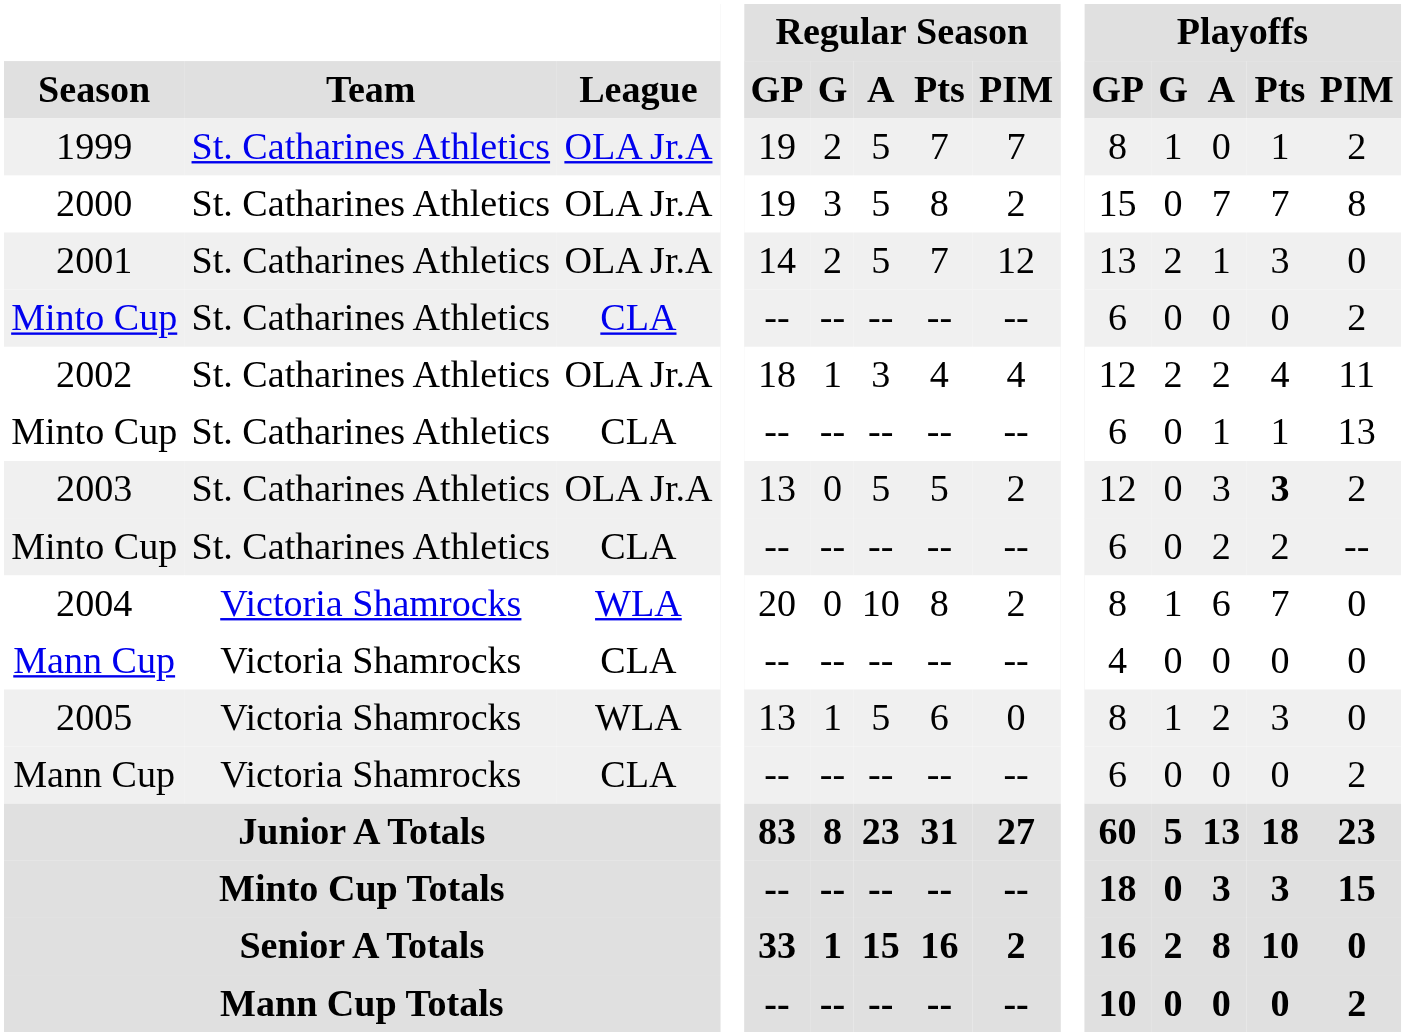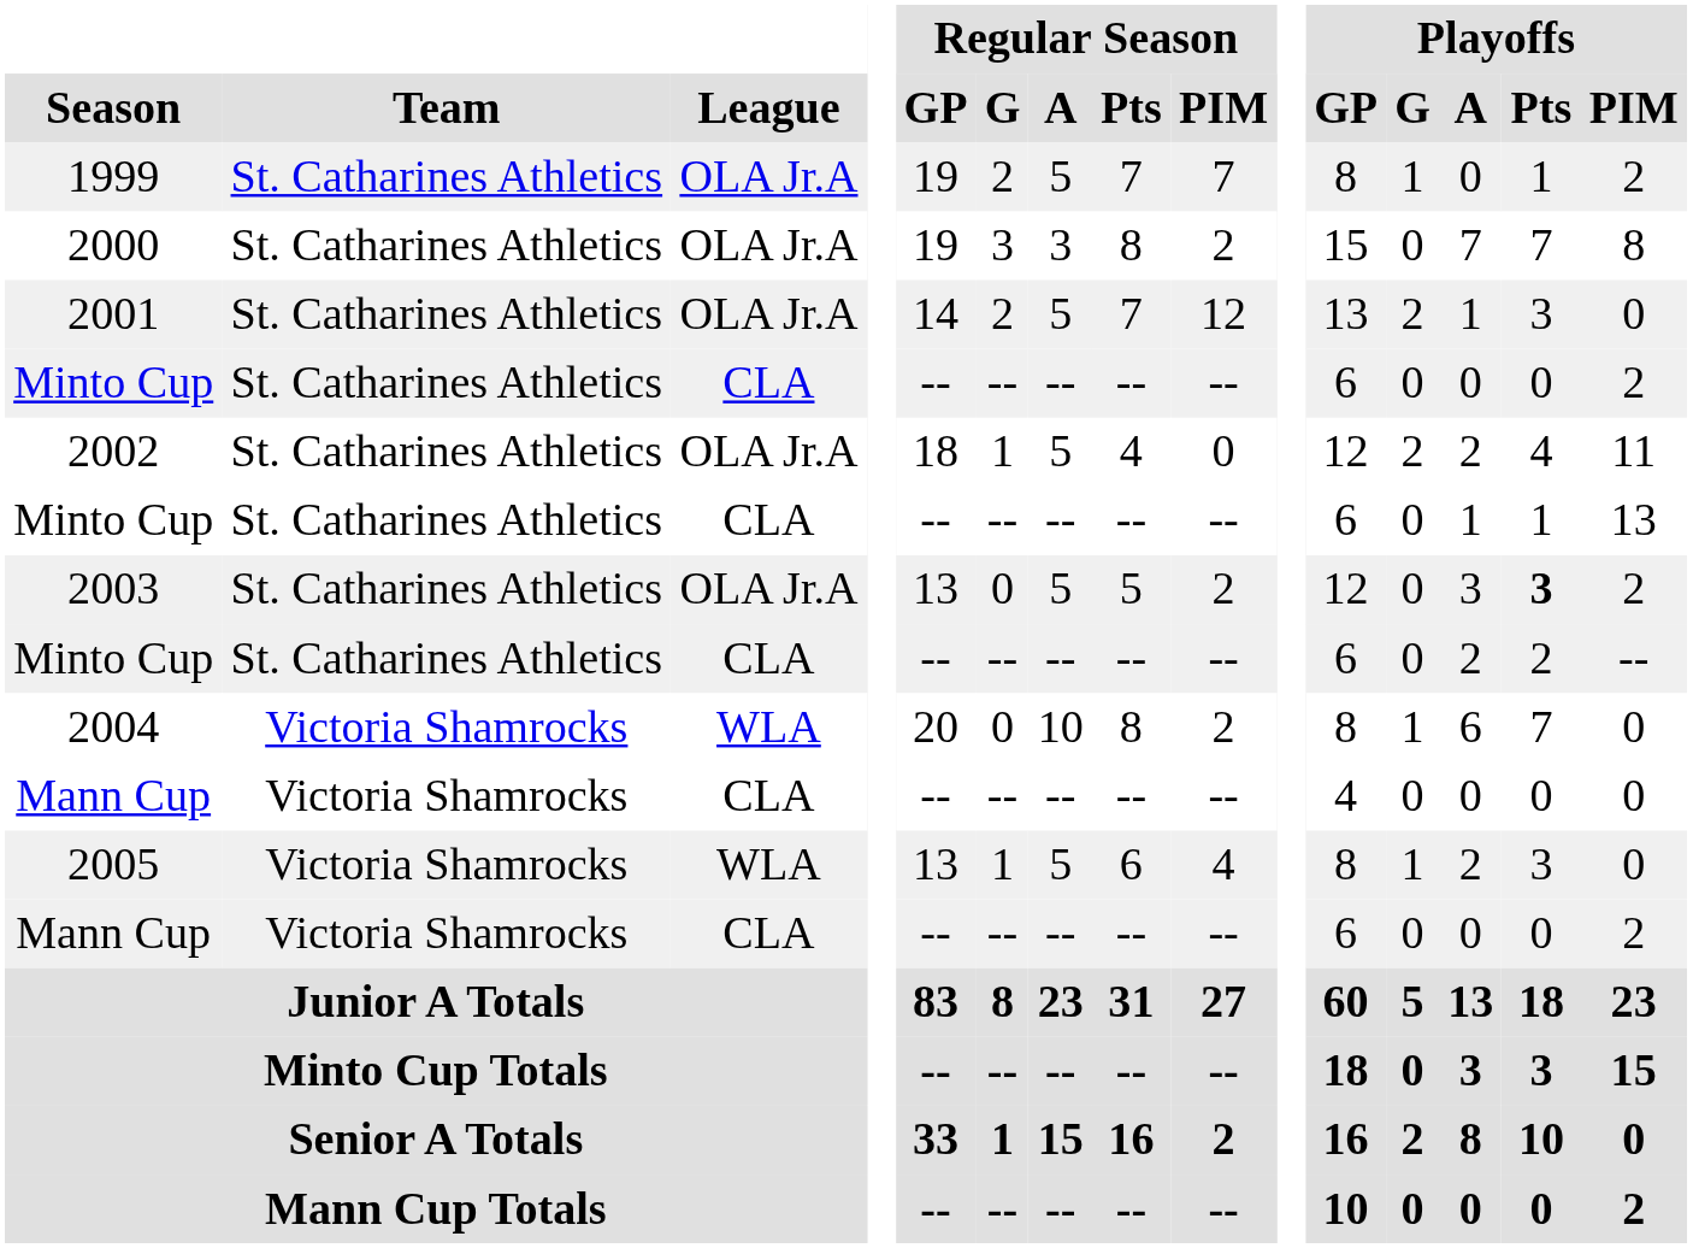 <table BORDER="0" CELLPADDING="3" CELLSPACING="0">
 <tr ALIGN="center" bgcolor="#e0e0e0">
 <th colspan="3" bgcolor="#ffffff"> </th>
 <th rowspan="99" bgcolor="#ffffff"> </th>
 <th colspan="5">Regular Season</th>
 <th rowspan="99" bgcolor="#ffffff"> </th>
 <th colspan="5">Playoffs</th>
 </tr>
 <tr ALIGN="center" bgcolor="#e0e0e0">
 <th>Season</th>
 <th>Team</th>
 <th>League</th>
 <th>GP</th>
 <th>G</th>
 <th>A</th>
 <th>Pts</th>
 <th>PIM</th>
 <th>GP</th>
 <th>G</th>
 <th>A</th>
 <th>Pts</th>
 <th>PIM</th>
 </tr>
 <tr ALIGN="center" bgcolor="#f0f0f0">
 <td>1999</td>
 <td><a href='#'>St. Catharines Athletics</a></td>
 <td><a href='#'>OLA Jr.A</a></td>
 <td>19</td>
 <td>2</td>
 <td>5</td>
 <td>7</td>
 <td>7</td>
 <td>8</td>
 <td>1</td>
 <td>0</td>
 <td>1</td>
 <td>2</td>
 </tr>
 <tr ALIGN="center">
 <td>2000</td>
 <td>St. Catharines Athletics</td>
 <td>OLA Jr.A</td>
 <td>19</td>
 <td>3</td>
-<td>5</td>
+<td>3</td>
 <td>8</td>
 <td>2</td>
 <td>15</td>
 <td>0</td>
 <td>7</td>
 <td>7</td>
 <td>8</td>
 </tr>
 <tr ALIGN="center" bgcolor="#f0f0f0">
 <td>2001</td>
 <td>St. Catharines Athletics</td>
 <td>OLA Jr.A</td>
 <td>14</td>
 <td>2</td>
 <td>5</td>
 <td>7</td>
 <td>12</td>
 <td>13</td>
 <td>2</td>
 <td>1</td>
 <td>3</td>
 <td>0</td>
 </tr>
 <tr ALIGN="center" bgcolor="#f0f0f0">
 <td><a href='#'>Minto Cup</a></td>
 <td>St. Catharines Athletics</td>
 <td><a href='#'>CLA</a></td>
 <td>--</td>
 <td>--</td>
 <td>--</td>
 <td>--</td>
 <td>--</td>
 <td>6</td>
 <td>0</td>
 <td>0</td>
 <td>0</td>
 <td>2</td>
 </tr>
 <tr ALIGN="center">
 <td>2002</td>
 <td>St. Catharines Athletics</td>
 <td>OLA Jr.A</td>
 <td>18</td>
 <td>1</td>
-<td>3</td>
+<td>5</td>
 <td>4</td>
-<td>4</td>
+<td>0</td>
 <td>12</td>
 <td>2</td>
 <td>2</td>
 <td>4</td>
 <td>11</td>
 </tr>
 <tr ALIGN="center">
 <td>Minto Cup</td>
 <td>St. Catharines Athletics</td>
 <td>CLA</td>
 <td>--</td>
 <td>--</td>
 <td>--</td>
 <td>--</td>
 <td>--</td>
 <td>6</td>
 <td>0</td>
 <td>1</td>
 <td>1</td>
 <td>13</td>
 </tr>
 <tr ALIGN="center" bgcolor="#f0f0f0">
 <td>2003</td>
 <td>St. Catharines Athletics</td>
 <td>OLA Jr.A</td>
 <td>13</td>
 <td>0</td>
 <td>5</td>
 <td>5</td>
 <td>2</td>
 <td>12</td>
 <td>0</td>
 <td>3</td>
 <td><strong>3</strong></td>
 <td>2</td>
 </tr>
 <tr ALIGN="center" bgcolor="#f0f0f0">
 <td>Minto Cup</td>
 <td>St. Catharines Athletics</td>
 <td>CLA</td>
 <td>--</td>
 <td>--</td>
 <td>--</td>
 <td>--</td>
 <td>--</td>
 <td>6</td>
 <td>0</td>
 <td>2</td>
 <td>2</td>
 <td>--</td>
 </tr>
 <tr ALIGN="center">
 <td>2004</td>
 <td><a href='#'>Victoria Shamrocks</a></td>
 <td><a href='#'>WLA</a></td>
 <td>20</td>
 <td>0</td>
 <td>10</td>
 <td>8</td>
 <td>2</td>
 <td>8</td>
 <td>1</td>
 <td>6</td>
 <td>7</td>
 <td>0</td>
 </tr>
 <tr ALIGN="center">
 <td><a href='#'>Mann Cup</a></td>
 <td>Victoria Shamrocks</td>
 <td>CLA</td>
 <td>--</td>
 <td>--</td>
 <td>--</td>
 <td>--</td>
 <td>--</td>
 <td>4</td>
 <td>0</td>
 <td>0</td>
 <td>0</td>
 <td>0</td>
 </tr>
 <tr ALIGN="center" bgcolor="#f0f0f0">
 <td>2005</td>
 <td>Victoria Shamrocks</td>
 <td>WLA</td>
 <td>13</td>
 <td>1</td>
 <td>5</td>
 <td>6</td>
-<td>0</td>
+<td>4</td>
 <td>8</td>
 <td>1</td>
 <td>2</td>
 <td>3</td>
 <td>0</td>
 </tr>
 <tr ALIGN="center" bgcolor="#f0f0f0">
 <td>Mann Cup</td>
 <td>Victoria Shamrocks</td>
 <td>CLA</td>
 <td>--</td>
 <td>--</td>
 <td>--</td>
 <td>--</td>
 <td>--</td>
 <td>6</td>
 <td>0</td>
 <td>0</td>
 <td>0</td>
 <td>2</td>
 </tr>
 <tr ALIGN="center" bgcolor="#e0e0e0">
 <th colspan="3">Junior A Totals</th>
 <th>83</th>
 <th>8</th>
 <th>23</th>
 <th>31</th>
 <th>27</th>
 <th>60</th>
 <th>5</th>
 <th>13</th>
 <th>18</th>
 <th>23</th>
 </tr>
 <tr ALIGN="center" bgcolor="#e0e0e0">
 <th colspan="3">Minto Cup Totals</th>
 <th>--</th>
 <th>--</th>
 <th>--</th>
 <th>--</th>
 <th>--</th>
 <th>18</th>
 <th>0</th>
 <th>3</th>
 <th>3</th>
 <th>15</th>
 </tr>
 <tr ALIGN="center" bgcolor="#e0e0e0">
 <th colspan="3">Senior A Totals</th>
 <th>33</th>
 <th>1</th>
 <th>15</th>
 <th>16</th>
 <th>2</th>
 <th>16</th>
 <th>2</th>
 <th>8</th>
 <th>10</th>
 <th>0</th>
 </tr>
 <tr ALIGN="center" bgcolor="#e0e0e0">
 <th colspan="3">Mann Cup Totals</th>
 <th>--</th>
 <th>--</th>
 <th>--</th>
 <th>--</th>
 <th>--</th>
 <th>10</th>
 <th>0</th>
 <th>0</th>
 <th>0</th>
 <th>2</th>
 </tr>
 </table>
